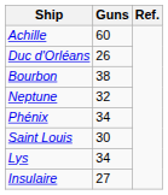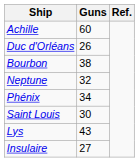 <table class="wikitable">
 <tr>
 <th style="#ffffff;">Ship</th>
 <th style="#ffffff;">Guns</th>
 <th style="#ffffff;">Ref.</th>
 </tr>
 <tr>
 <td><a href='#'><em>Achille</em></a></td>
 <td>60</td>
 <td rowspan=8></td>
 </tr>
 <tr>
 <td><a href='#'><em>Duc d'Orléans</em></a></td>
 <td>26</td>
 </tr>
 <tr>
 <td><a href='#'><em>Bourbon</em></a></td>
 <td>38</td>
 </tr>
 <tr>
 <td><a href='#'><em>Neptune</em></a></td>
 <td>32</td>
 </tr>
 <tr>
 <td><a href='#'><em>Phénix</em></a></td>
 <td>34</td>
 </tr>
 <tr>
 <td><a href='#'><em>Saint Louis</em></a></td>
 <td>30</td>
 </tr>
 <tr>
 <td><a href='#'><em>Lys</em></a></td>
-<td>34</td>
+<td>43</td>
 </tr>
 <tr>
 <td><a href='#'><em>Insulaire</em></a></td>
 <td>27</td>
 </tr>
 </table>
